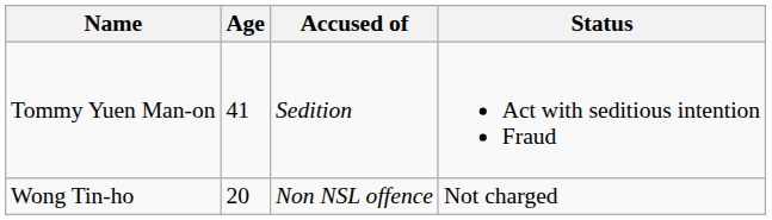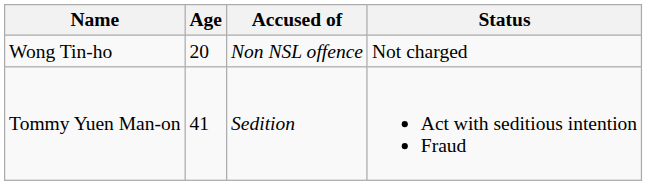 <table class="wikitable">
 <tr>
 <th>Name</th>
 <th>Age</th>
 <th>Accused of</th>
 <th>Status</th>
 </tr>
 <tr>
+<td>Wong Tin-ho</td>
+<td>20</td>
+<td><em>Non NSL offence</em></td>
+<td>Not charged</td>
+</tr>
+<tr>
 <td>Tommy Yuen Man-on</td>
 <td>41</td>
 <td><em>Sedition</em></td>
 <td><br><ul><li>Act with seditious intention</li><li>Fraud</li></ul></td>
 </tr>
-<tr>
-<td>Wong Tin-ho</td>
-<td>20</td>
-<td><em>Non NSL offence</em></td>
-<td>Not charged</td>
-</tr>
 </table>
